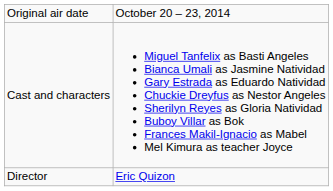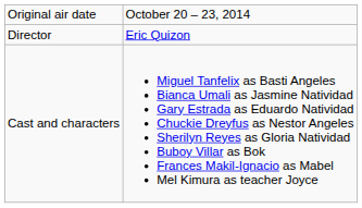 <table class="wikitable">
 <tr>
 <td>Original air date</td>
 <td>October 20 – 23, 2014</td>
 </tr>
 <tr>
+<td>Director</td>
+<td><a href='#'>Eric Quizon</a></td>
+</tr>
+<tr>
 <td>Cast and characters</td>
 <td><br><ul><li><a href='#'>Miguel Tanfelix</a> as Basti Angeles</li><li><a href='#'>Bianca Umali</a> as Jasmine Natividad</li><li><a href='#'>Gary Estrada</a> as Eduardo Natividad</li><li><a href='#'>Chuckie Dreyfus</a> as Nestor Angeles</li><li><a href='#'>Sherilyn Reyes</a> as Gloria Natividad</li><li><a href='#'>Buboy Villar</a> as Bok</li><li><a href='#'>Frances Makil-Ignacio</a> as Mabel</li><li>Mel Kimura as teacher Joyce</li></ul></td>
 </tr>
-<tr>
-<td>Director</td>
-<td><a href='#'>Eric Quizon</a></td>
-</tr>
 </table>
